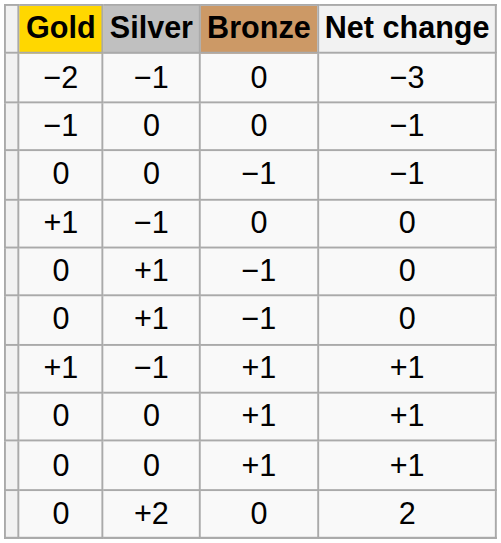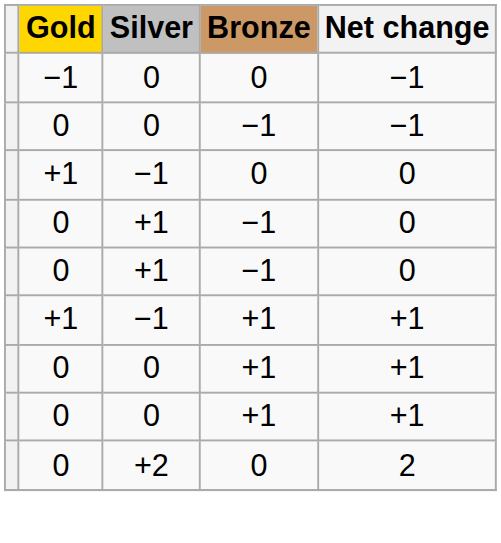 <table class="wikitable plainrowheaders sortable" style="text-align:center">
 <tr>
 <th scope="col"></th>
 <th scope="col" style="background-color:gold">Gold</th>
 <th scope="col" style="background-color:silver">Silver</th>
 <th scope="col" style="background-color:#c96">Bronze</th>
 <th scope="col">Net change</th>
-</tr>
-<tr>
-<th scope="row" style="text-align:left"></th>
-<td>−2</td>
-<td>−1</td>
-<td>0</td>
-<td>−3</td>
 </tr>
 <tr>
 <th scope="row" style="text-align:left"></th>
 <td>−1</td>
 <td>0</td>
 <td>0</td>
 <td>−1</td>
 </tr>
 <tr>
 <th scope="row" style="text-align:left"></th>
 <td>0</td>
 <td>0</td>
 <td>−1</td>
 <td>−1</td>
 </tr>
 <tr>
 <th scope="row" style="text-align:left"></th>
 <td>+1</td>
 <td>−1</td>
 <td>0</td>
 <td>0</td>
 </tr>
 <tr>
 <th scope="row" style="text-align:left"></th>
 <td>0</td>
 <td>+1</td>
 <td>−1</td>
 <td>0</td>
 </tr>
 <tr>
 <th scope="row" style="text-align:left"></th>
 <td>0</td>
 <td>+1</td>
 <td>−1</td>
 <td>0</td>
 </tr>
 <tr>
 <th scope="row" style="text-align:left"></th>
 <td>+1</td>
 <td>−1</td>
 <td>+1</td>
 <td>+1</td>
 </tr>
 <tr>
 <th scope="row" style="text-align:left"></th>
 <td>0</td>
 <td>0</td>
 <td>+1</td>
 <td>+1</td>
 </tr>
 <tr>
 <th scope="row" style="text-align:left"></th>
 <td>0</td>
 <td>0</td>
 <td>+1</td>
 <td>+1</td>
 </tr>
 <tr>
 <th scope="row" style="text-align:left"></th>
 <td>0</td>
 <td>+2</td>
 <td>0</td>
 <td>2</td>
 </tr>
 <tr>
 </tr>
 </table>
